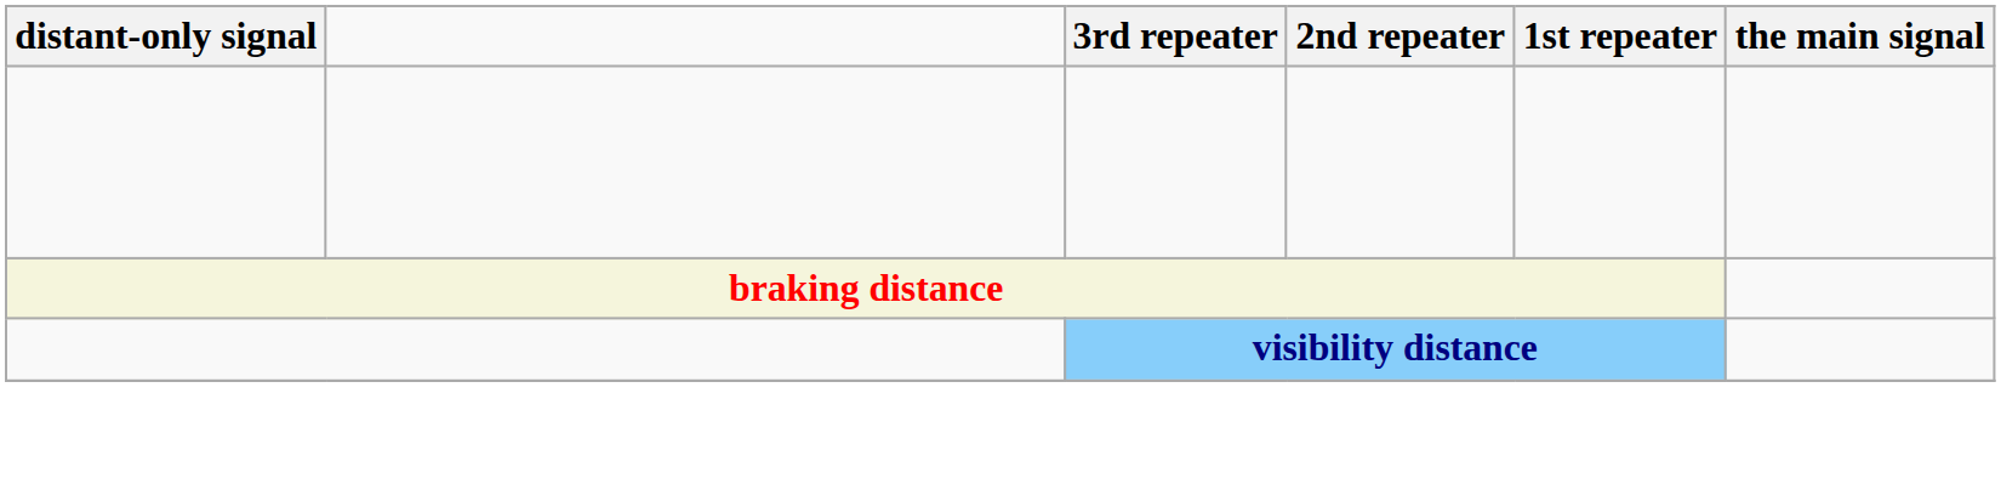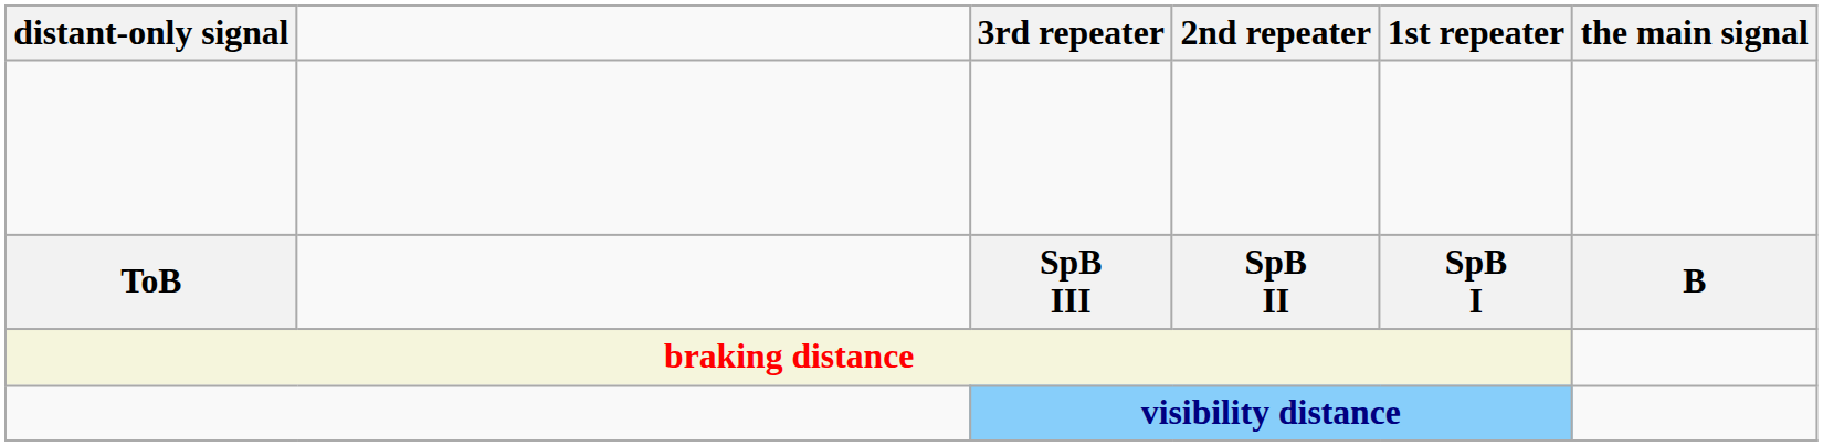 <table class="wikitable">
 <tr>
 <th>distant-only signal</th>
 <td width="300px"></td>
 <th>3rd repeater</th>
 <th>2nd repeater</th>
 <th>1st repeater</th>
 <th>the main signal</th>
 </tr>
 <tr -->
 <td valign="bottom" align="center"><br></td>
 <td></td>
 <td valign="bottom" align="center"><br><br><br></td>
 <td valign="bottom" align="center"><br><br><br></td>
 <td valign="bottom" align="center"><br><br><br></td>
 <td valign="bottom" align="center"><br><br><br><br></td>
 </tr>
 <tr -->
+<th>ToB</th>
+<td></td>
+<th>SpB<br>III</th>
+<th>SpB<br>II</th>
+<th>SpB<br>I</th>
+<th>B</th>
+</tr>
+<tr -->
 <td colspan="5" align="center" style="background-color:beige; color:red;"><strong>braking distance</strong></td>
 <td></td>
 </tr>
 <tr -->
 <td colspan="2"></td>
 <td colspan="3" align="center" style="background-color:lightskyblue; color:navy;"><strong>visibility distance</strong></td>
 <td></td>
 </tr>
 <tr -->
 </tr>
 </table>
